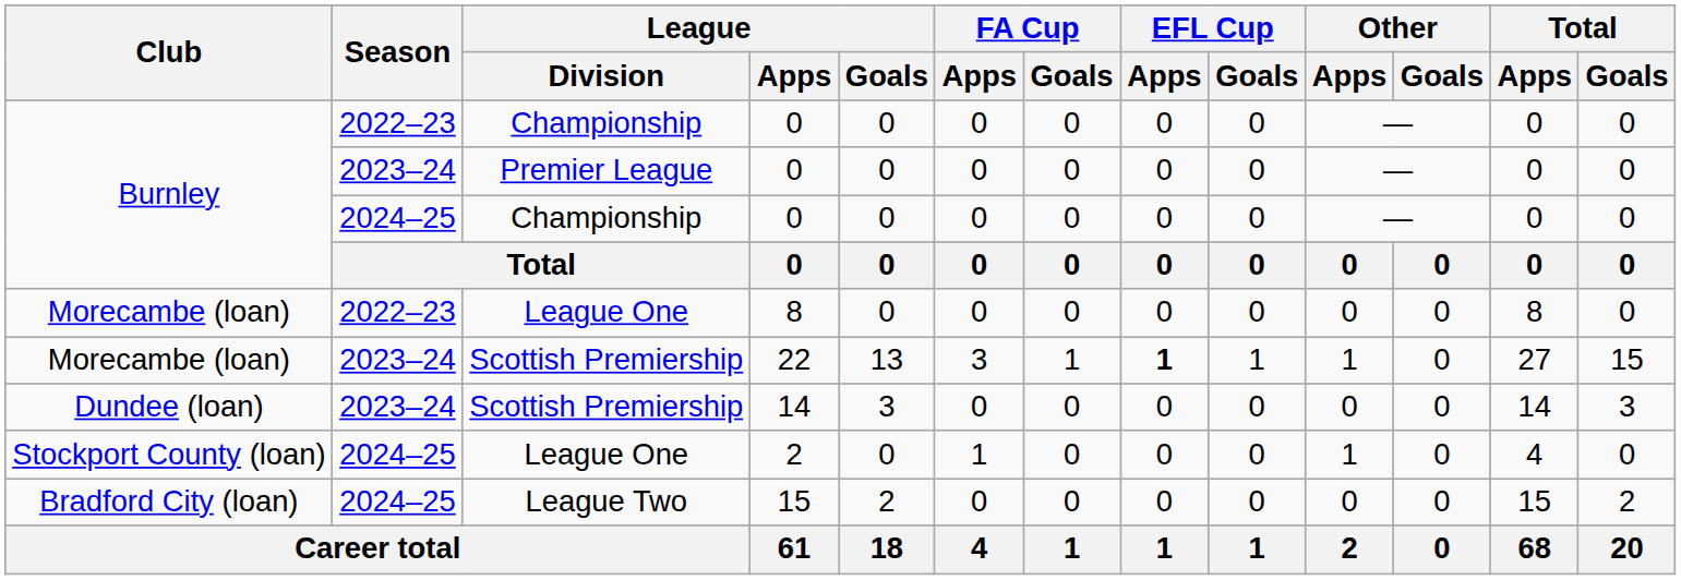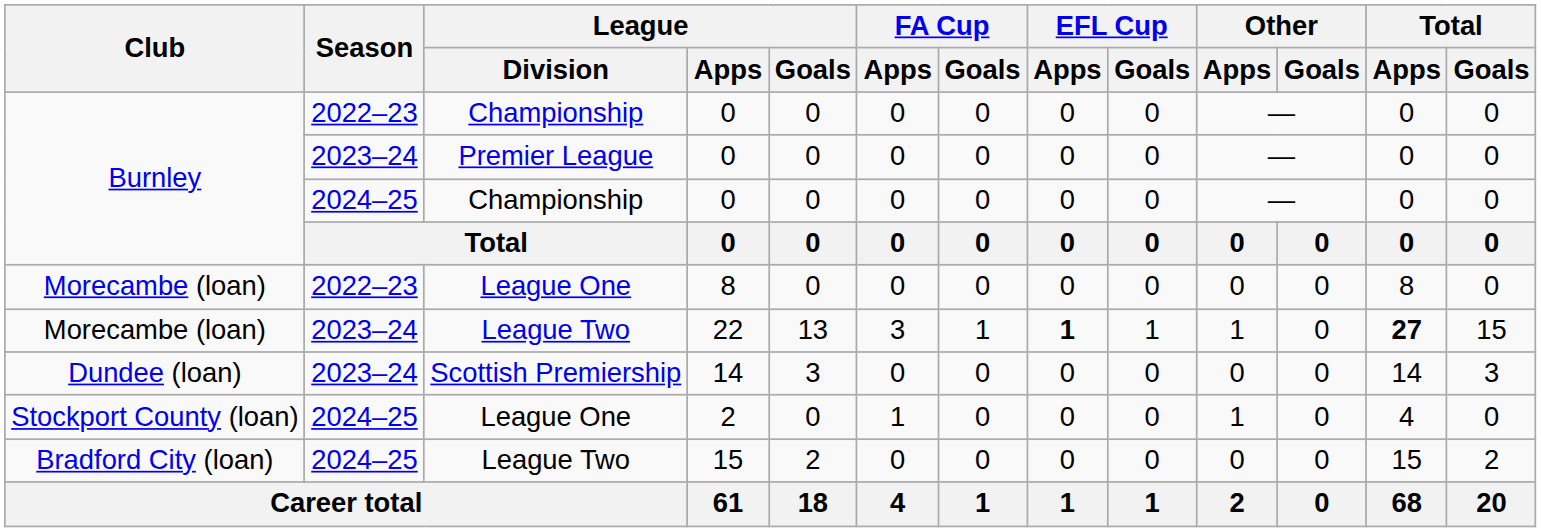 <table class=wikitable style=text-align:center>
 <tr>
 <th rowspan=2>Club</th>
 <th rowspan=2>Season</th>
 <th colspan=3>League</th>
 <th colspan=2><a href='#'>FA Cup</a></th>
 <th colspan=2><a href='#'>EFL Cup</a></th>
 <th colspan=2>Other</th>
 <th colspan=2>Total</th>
 </tr>
 <tr>
 <th>Division</th>
 <th>Apps</th>
 <th>Goals</th>
 <th>Apps</th>
 <th>Goals</th>
 <th>Apps</th>
 <th>Goals</th>
 <th>Apps</th>
 <th>Goals</th>
 <th>Apps</th>
 <th>Goals</th>
 </tr>
 <tr>
 <td rowspan=4><a href='#'>Burnley</a></td>
 <td><a href='#'>2022–23</a></td>
 <td><a href='#'>Championship</a></td>
 <td>0</td>
 <td>0</td>
 <td>0</td>
 <td>0</td>
 <td>0</td>
 <td>0</td>
 <td colspan="2">—</td>
 <td>0</td>
 <td>0</td>
 </tr>
 <tr>
 <td><a href='#'>2023–24</a></td>
 <td><a href='#'>Premier League</a></td>
 <td>0</td>
 <td>0</td>
 <td>0</td>
 <td>0</td>
 <td>0</td>
 <td>0</td>
 <td colspan="2">—</td>
 <td>0</td>
 <td>0</td>
 </tr>
 <tr>
 <td><a href='#'>2024–25</a></td>
 <td>Championship</td>
 <td>0</td>
 <td>0</td>
 <td>0</td>
 <td>0</td>
 <td>0</td>
 <td>0</td>
 <td colspan="2">—</td>
 <td>0</td>
 <td>0</td>
 </tr>
 <tr>
 <th colspan=2>Total</th>
 <th>0</th>
 <th>0</th>
 <th>0</th>
 <th>0</th>
 <th>0</th>
 <th>0</th>
 <th>0</th>
 <th>0</th>
 <th>0</th>
 <th>0</th>
 </tr>
 <tr>
 <td><a href='#'>Morecambe</a> (loan)</td>
 <td><a href='#'>2022–23</a></td>
 <td><a href='#'>League One</a></td>
 <td>8</td>
 <td>0</td>
 <td>0</td>
 <td>0</td>
 <td>0</td>
 <td>0</td>
 <td>0</td>
 <td>0</td>
 <td>8</td>
 <td>0</td>
 </tr>
 <tr>
 <td>Morecambe (loan)</td>
 <td><a href='#'>2023–24</a></td>
-<td><a href='#'>Scottish Premiership</a></td>
+<td><a href='#'>League Two</a></td>
 <td>22</td>
 <td>13</td>
 <td>3</td>
 <td>1</td>
 <td><strong>1</strong></td>
 <td>1</td>
 <td>1</td>
 <td>0</td>
-<td>27</td>
+<td><strong>27</strong></td>
 <td>15</td>
 </tr>
 <tr>
 <td><a href='#'>Dundee</a> (loan)</td>
 <td><a href='#'>2023–24</a></td>
 <td><a href='#'>Scottish Premiership</a></td>
 <td>14</td>
 <td>3</td>
 <td>0</td>
 <td>0</td>
 <td>0</td>
 <td>0</td>
 <td>0</td>
 <td>0</td>
 <td>14</td>
 <td>3</td>
 </tr>
 <tr>
 <td><a href='#'>Stockport County</a> (loan)</td>
 <td><a href='#'>2024–25</a></td>
 <td>League One</td>
 <td>2</td>
 <td>0</td>
 <td>1</td>
 <td>0</td>
 <td>0</td>
 <td>0</td>
 <td>1</td>
 <td>0</td>
 <td>4</td>
 <td>0</td>
 </tr>
 <tr>
 <td><a href='#'>Bradford City</a> (loan)</td>
 <td><a href='#'>2024–25</a></td>
 <td>League Two</td>
 <td>15</td>
 <td>2</td>
 <td>0</td>
 <td>0</td>
 <td>0</td>
 <td>0</td>
 <td>0</td>
 <td>0</td>
 <td>15</td>
 <td>2</td>
 </tr>
 <tr>
 <th colspan=3>Career total</th>
 <th>61</th>
 <th>18</th>
 <th>4</th>
 <th>1</th>
 <th>1</th>
 <th>1</th>
 <th>2</th>
 <th>0</th>
 <th>68</th>
 <th>20</th>
 </tr>
 </table>
